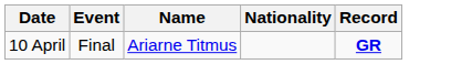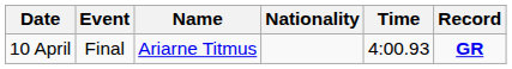 <table class=wikitable style=text-align:center>
 <tr>
 <th>Date</th>
 <th>Event</th>
 <th>Name</th>
 <th>Nationality</th>
+<th>Time</th>
 <th>Record</th>
 </tr>
 <tr>
 <td>10 April</td>
 <td>Final</td>
 <td align=left><a href='#'>Ariarne Titmus</a></td>
 <td align=left></td>
+<td>4:00.93</td>
 <td><strong><a href='#'>GR</a></strong></td>
 </tr>
 </table>
